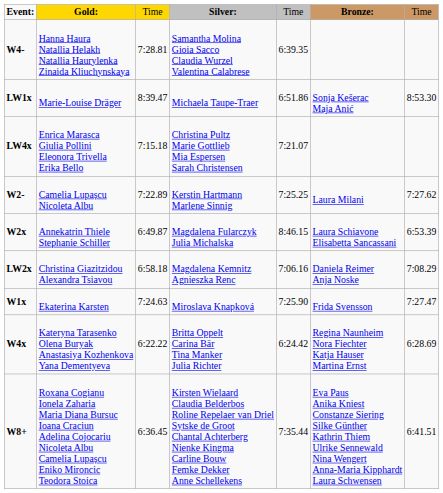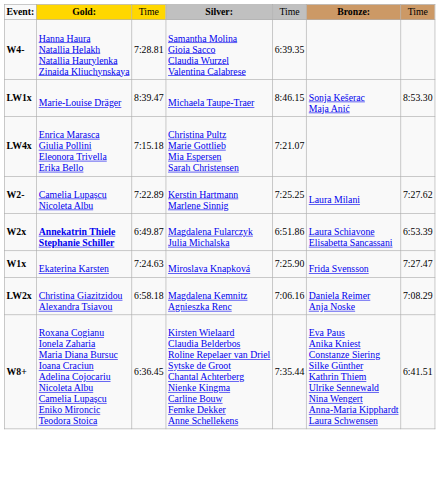 <table class="wikitable">
 <tr>
 <td><strong>Event:</strong></td>
 <td style="text-align:center;background-color:gold;"><strong>Gold:</strong></td>
 <td style="text-align:center;background-color:gold;">Time</td>
 <td style="text-align:center;background-color:silver;"><strong>Silver:</strong></td>
 <td style="text-align:center;background-color:silver;">Time</td>
 <td style="text-align:center;background-color:#CC9966;"><strong>Bronze:</strong></td>
 <td style="text-align:center;background-color:#CC9966;">Time</td>
 </tr>
 <tr>
 <td><strong>W4-</strong></td>
 <td><br><a href='#'>Hanna Haura</a><br><a href='#'>Natallia Helakh</a><br><a href='#'>Natallia Haurylenka</a><br><a href='#'>Zinaida Kliuchynskaya</a></td>
 <td>7:28.81</td>
 <td><br><a href='#'>Samantha Molina</a><br><a href='#'>Gioia Sacco</a><br><a href='#'>Claudia Wurzel</a><br><a href='#'>Valentina Calabrese</a></td>
 <td>6:39.35</td>
 <td></td>
 <td></td>
 </tr>
 <tr>
 <td><strong>LW1x</strong></td>
 <td><br><a href='#'>Marie-Louise Dräger</a></td>
 <td>8:39.47</td>
 <td><br><a href='#'>Michaela Taupe-Traer</a></td>
-<td>6:51.86</td>
+<td>8:46.15</td>
 <td><br><a href='#'>Sonja Kešerac</a><br><a href='#'>Maja Anić</a></td>
 <td>8:53.30</td>
 </tr>
 <tr>
 <td><strong>LW4x</strong></td>
 <td><br><a href='#'>Enrica Marasca</a><br><a href='#'>Giulia Pollini</a><br><a href='#'>Eleonora Trivella</a><br><a href='#'>Erika Bello</a></td>
 <td>7:15.18</td>
 <td><br><a href='#'>Christina Pultz</a><br><a href='#'>Marie Gottlieb</a><br><a href='#'>Mia Espersen</a><br><a href='#'>Sarah Christensen</a></td>
 <td>7:21.07</td>
 <td></td>
 <td></td>
 </tr>
 <tr>
 <td><strong>W2-</strong></td>
 <td><br><a href='#'>Camelia Lupașcu</a><br><a href='#'>Nicoleta Albu</a></td>
 <td>7:22.89</td>
 <td><br><a href='#'>Kerstin Hartmann</a><br><a href='#'>Marlene Sinnig</a></td>
 <td>7:25.25</td>
 <td><br><a href='#'>Laura Milani</a></td>
 <td>7:27.62</td>
 </tr>
 <tr>
 <td><strong>W2x</strong></td>
-<td><br><a href='#'>Annekatrin Thiele</a><br><a href='#'>Stephanie Schiller</a></td>
+<td><strong><br><a href='#'>Annekatrin Thiele</a><br><a href='#'>Stephanie Schiller</a></strong></td>
 <td>6:49.87</td>
 <td><br><a href='#'>Magdalena Fularczyk</a><br><a href='#'>Julia Michalska</a></td>
-<td>8:46.15</td>
+<td>6:51.86</td>
 <td><br><a href='#'>Laura Schiavone</a><br><a href='#'>Elisabetta Sancassani</a></td>
 <td>6:53.39</td>
+</tr>
+<tr>
+<td><strong>W1x</strong></td>
+<td><br><a href='#'>Ekaterina Karsten</a></td>
+<td>7:24.63</td>
+<td><br><a href='#'>Miroslava Knapková</a></td>
+<td>7:25.90</td>
+<td><br><a href='#'>Frida Svensson</a></td>
+<td>7:27.47</td>
 </tr>
 <tr>
 <td><strong>LW2x</strong></td>
 <td><br><a href='#'>Christina Giazitzidou</a><br><a href='#'>Alexandra Tsiavou</a></td>
 <td>6:58.18</td>
 <td><br><a href='#'>Magdalena Kemnitz</a><br><a href='#'>Agnieszka Renc</a></td>
 <td>7:06.16</td>
 <td><br><a href='#'>Daniela Reimer</a><br><a href='#'>Anja Noske</a></td>
 <td>7:08.29</td>
 </tr>
 <tr>
-<td><strong>W1x</strong></td>
-<td><br><a href='#'>Ekaterina Karsten</a></td>
-<td>7:24.63</td>
-<td><br><a href='#'>Miroslava Knapková</a></td>
-<td>7:25.90</td>
-<td><br><a href='#'>Frida Svensson</a></td>
-<td>7:27.47</td>
-</tr>
-<tr>
-<td><strong>W4x</strong></td>
-<td><br><a href='#'>Kateryna Tarasenko</a><br><a href='#'>Olena Buryak</a><br><a href='#'>Anastasiya Kozhenkova</a><br><a href='#'>Yana Dementyeva</a></td>
-<td>6:22.22</td>
-<td><br><a href='#'>Britta Oppelt</a><br><a href='#'>Carina Bär</a><br><a href='#'>Tina Manker</a><br><a href='#'>Julia Richter</a></td>
-<td>6:24.42</td>
-<td><br><a href='#'>Regina Naunheim</a><br><a href='#'>Nora Fiechter</a><br><a href='#'>Katja Hauser</a><br><a href='#'>Martina Ernst</a></td>
-<td>6:28.69</td>
-</tr>
-<tr>
 <td><strong>W8+</strong></td>
 <td><br><a href='#'>Roxana Cogianu</a><br><a href='#'>Ionela Zaharia</a><br><a href='#'>Maria Diana Bursuc</a><br><a href='#'>Ioana Craciun</a><br><a href='#'>Adelina Cojocariu</a><br><a href='#'>Nicoleta Albu</a><br><a href='#'>Camelia Lupașcu</a><br><a href='#'>Eniko Mironcic</a><br><a href='#'>Teodora Stoica</a></td>
 <td>6:36.45</td>
 <td><br><a href='#'>Kirsten Wielaard</a><br><a href='#'>Claudia Belderbos</a><br><a href='#'>Roline Repelaer van Driel</a><br><a href='#'>Sytske de Groot</a><br><a href='#'>Chantal Achterberg</a><br><a href='#'>Nienke Kingma</a><br><a href='#'>Carline Bouw</a><br><a href='#'>Femke Dekker</a><br><a href='#'>Anne Schellekens</a></td>
 <td>7:35.44</td>
 <td><br><a href='#'>Eva Paus</a><br><a href='#'>Anika Kniest</a><br><a href='#'>Constanze Siering</a><br><a href='#'>Silke Günther</a><br><a href='#'>Kathrin Thiem</a><br><a href='#'>Ulrike Sennewald</a><br><a href='#'>Nina Wengert</a><br><a href='#'>Anna-Maria Kipphardt</a><br><a href='#'>Laura Schwensen</a></td>
 <td>6:41.51</td>
 </tr>
 </table>
